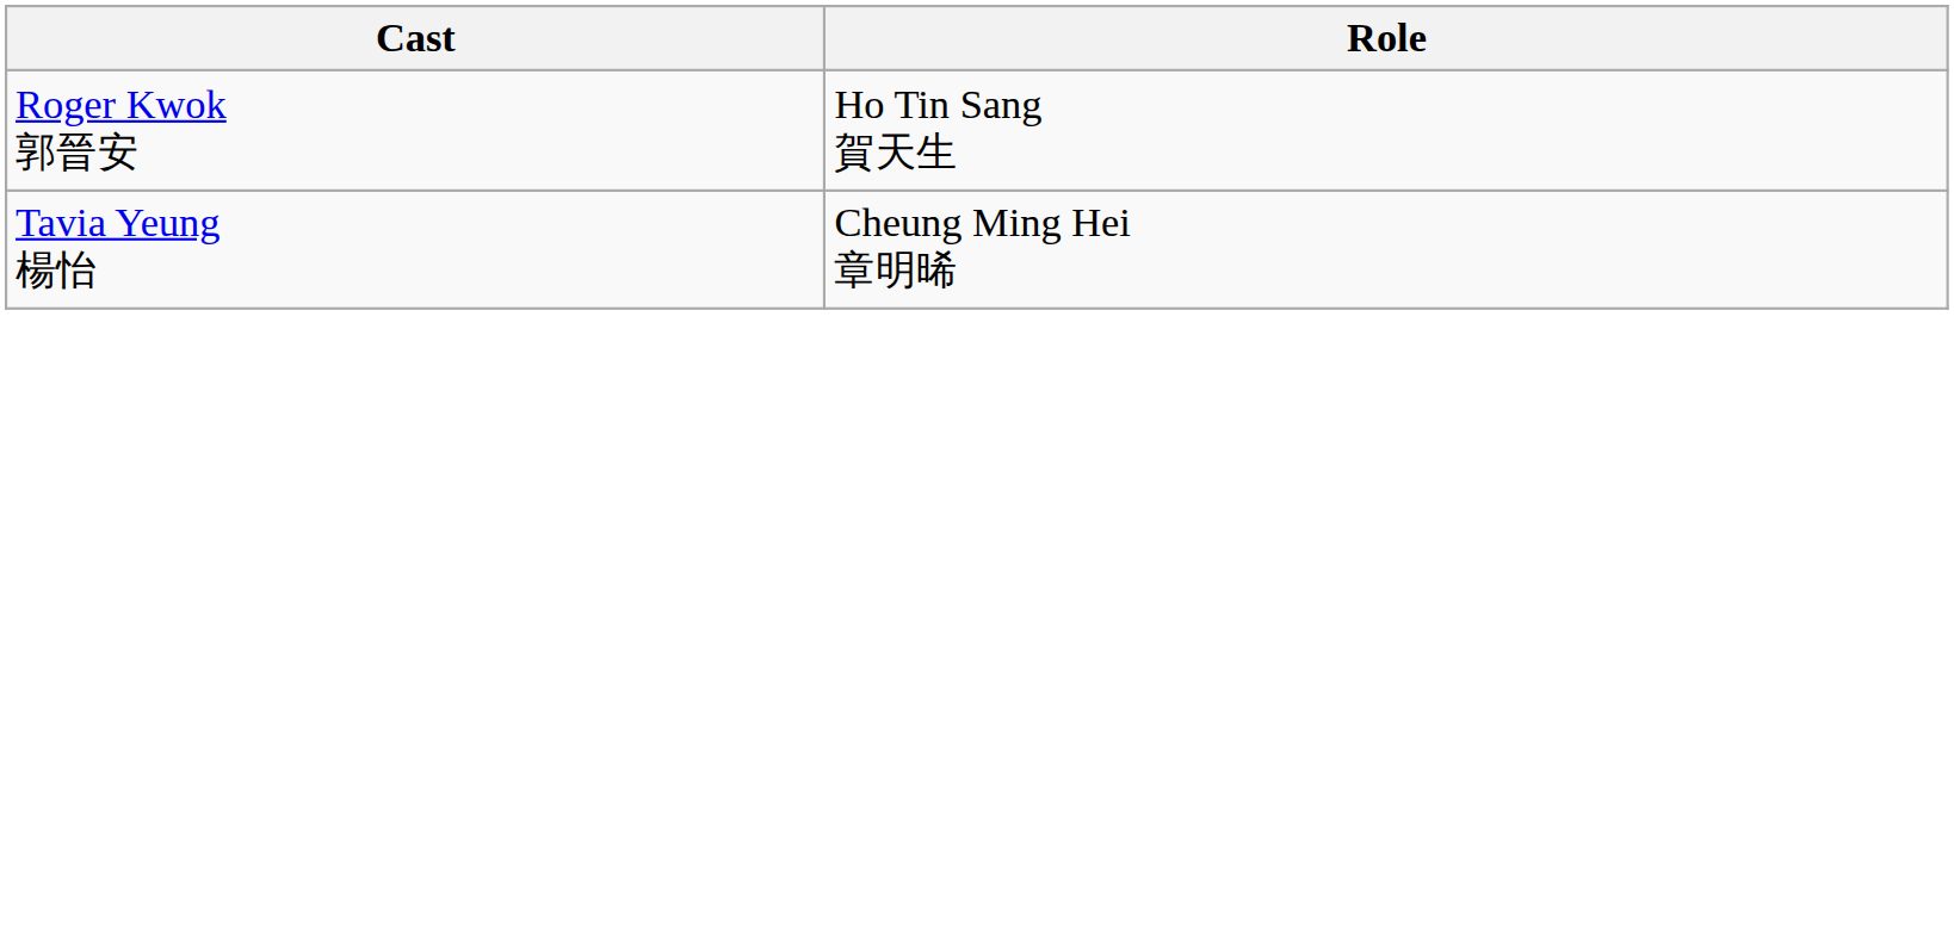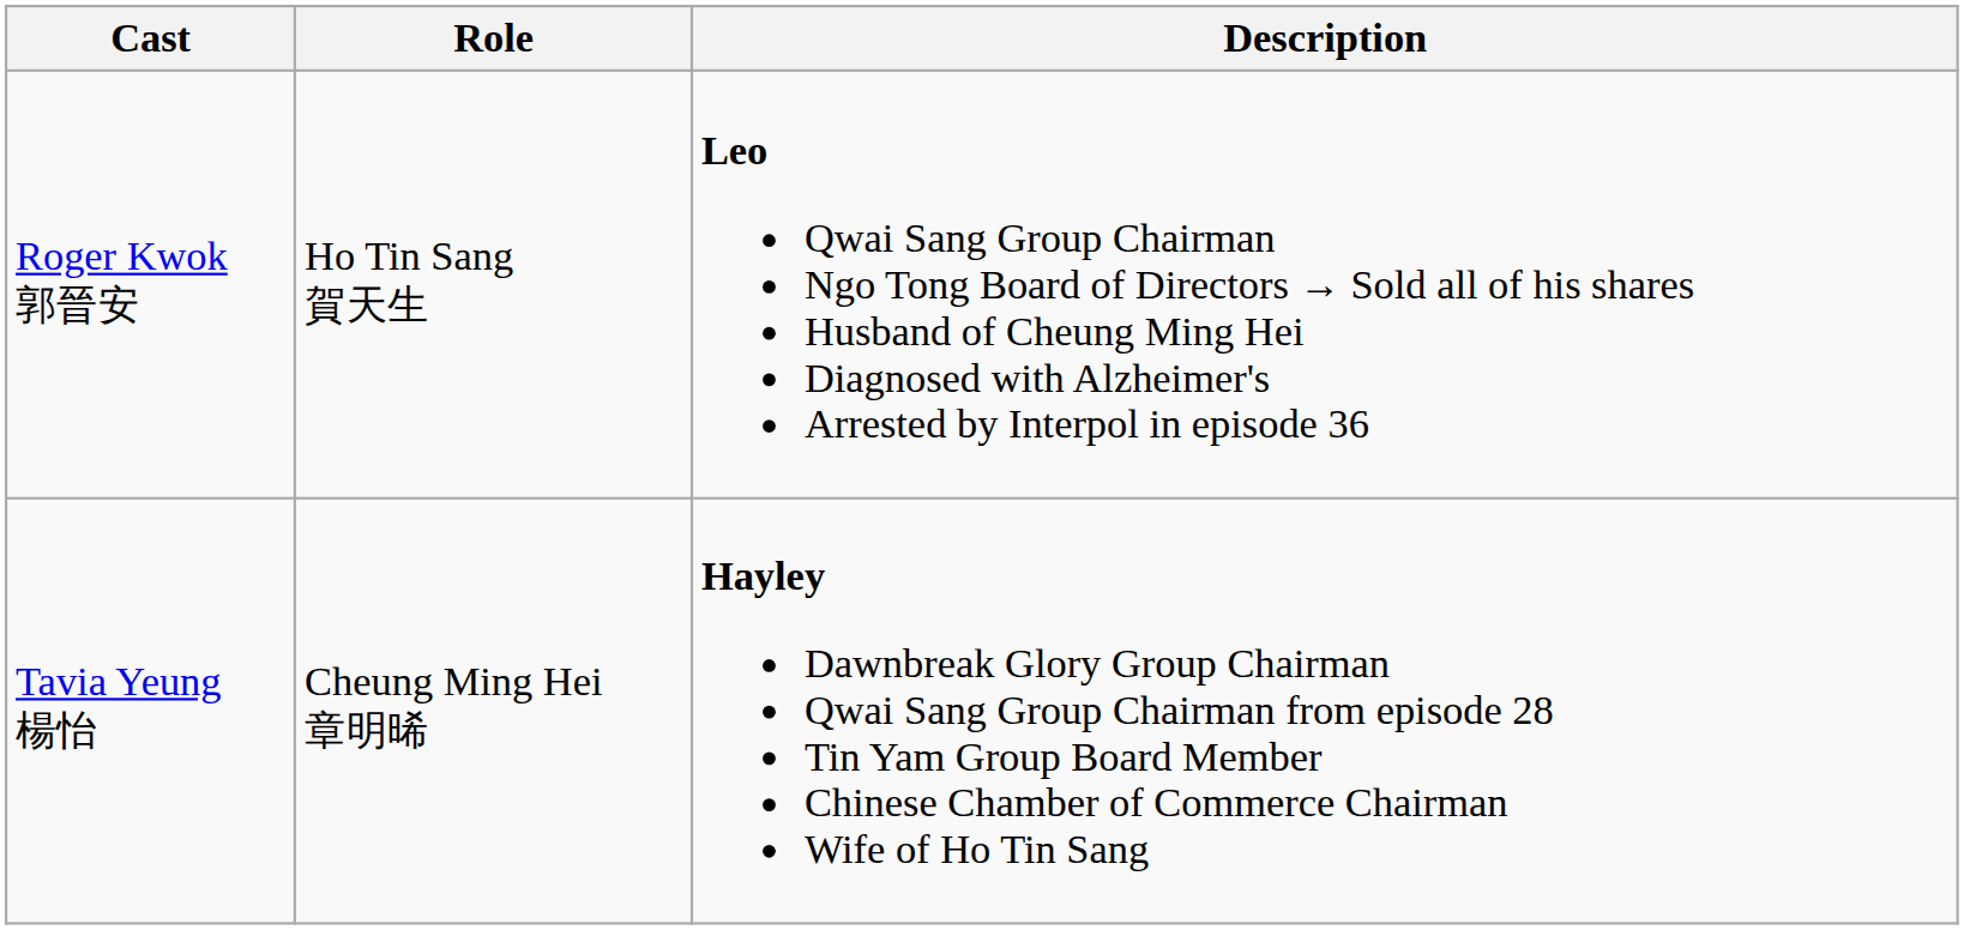 <table class="wikitable" width="60%">
 <tr>
 <th>Cast</th>
 <th>Role</th>
+<th>Description</th>
 </tr>
 <tr>
 <td><a href='#'>Roger Kwok</a><br> 郭晉安</td>
 <td>Ho Tin Sang<br>賀天生</td>
+<td><br><strong>Leo</strong><ul><li>Qwai Sang Group Chairman</li><li>Ngo Tong Board of Directors → Sold all of his shares</li><li>Husband of Cheung Ming Hei</li><li>Diagnosed with Alzheimer's</li><li>Arrested by Interpol in episode 36</li></ul></td>
 </tr>
 <tr>
 <td><a href='#'>Tavia Yeung</a> <br> 楊怡</td>
 <td>Cheung Ming Hei<br>章明晞</td>
+<td><br><strong>Hayley</strong><ul><li>Dawnbreak Glory Group Chairman</li><li>Qwai Sang Group Chairman from episode 28</li><li>Tin Yam Group Board Member</li><li>Chinese Chamber of Commerce Chairman</li><li>Wife of Ho Tin Sang</li></ul></td>
 </tr>
 </table>
